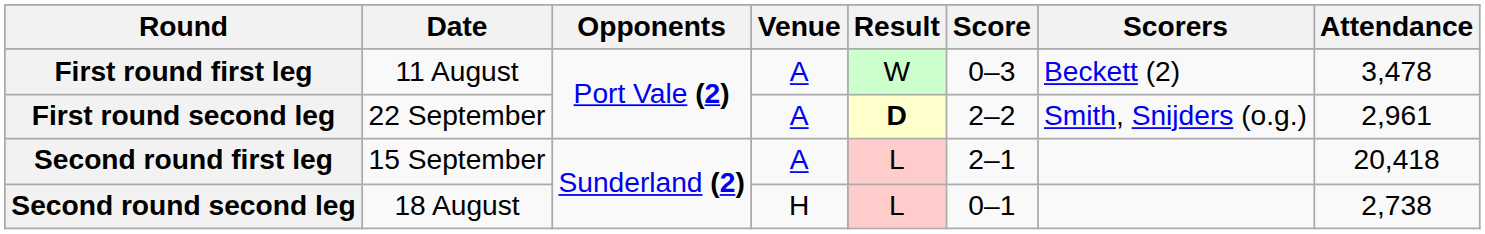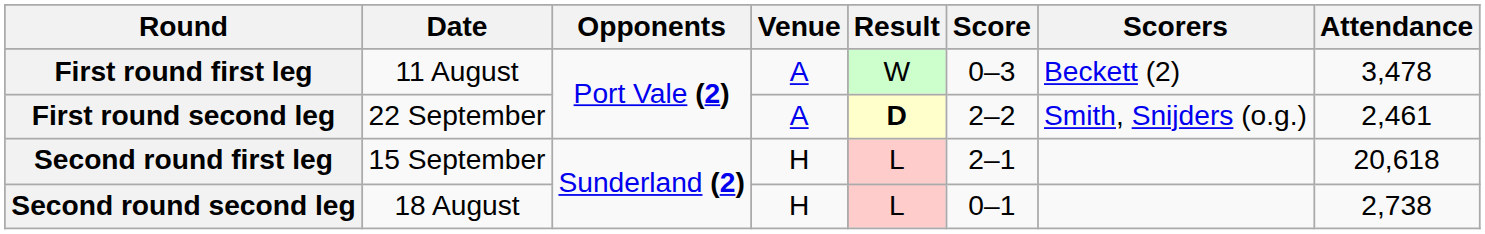 <table class="wikitable" style="text-align:center">
 <tr>
 <th>Round</th>
 <th>Date</th>
 <th>Opponents</th>
 <th>Venue</th>
 <th>Result</th>
 <th>Score</th>
 <th>Scorers</th>
 <th>Attendance</th>
 </tr>
 <tr>
 <th>First round first leg</th>
 <td>11 August</td>
 <td rowspan=2><a href='#'>Port Vale</a> <strong>(<a href='#'>2</a>)</strong></td>
 <td><a href='#'>A</a></td>
 <td style="background-color:#CCFFCC">W</td>
 <td>0–3</td>
 <td align="left"><a href='#'>Beckett</a> (2)</td>
 <td>3,478</td>
 </tr>
 <tr>
 <th>First round second leg</th>
 <td>22 September</td>
 <td><a href='#'>A</a></td>
 <td style="background-color:#FFFFCC"><strong>D</strong></td>
 <td>2–2</td>
 <td align="left"><a href='#'>Smith</a>, <a href='#'>Snijders</a> (o.g.)</td>
-<td>2,961</td>
+<td>2,461</td>
 </tr>
 <tr>
 <th>Second round first leg</th>
 <td>15 September</td>
 <td rowspan=2><a href='#'>Sunderland</a> <strong>(<a href='#'>2</a>)</strong></td>
-<td><a href='#'>A</a></td>
+<td>H</td>
 <td style="background-color:#FFCCCC">L</td>
 <td>2–1</td>
 <td align="left"></td>
-<td>20,418</td>
+<td>20,618</td>
 </tr>
 <tr>
 <th>Second round second leg</th>
 <td>18 August</td>
 <td>H</td>
 <td style="background-color:#FFCCCC">L</td>
 <td>0–1</td>
 <td align="left"></td>
 <td>2,738</td>
 </tr>
 </table>
